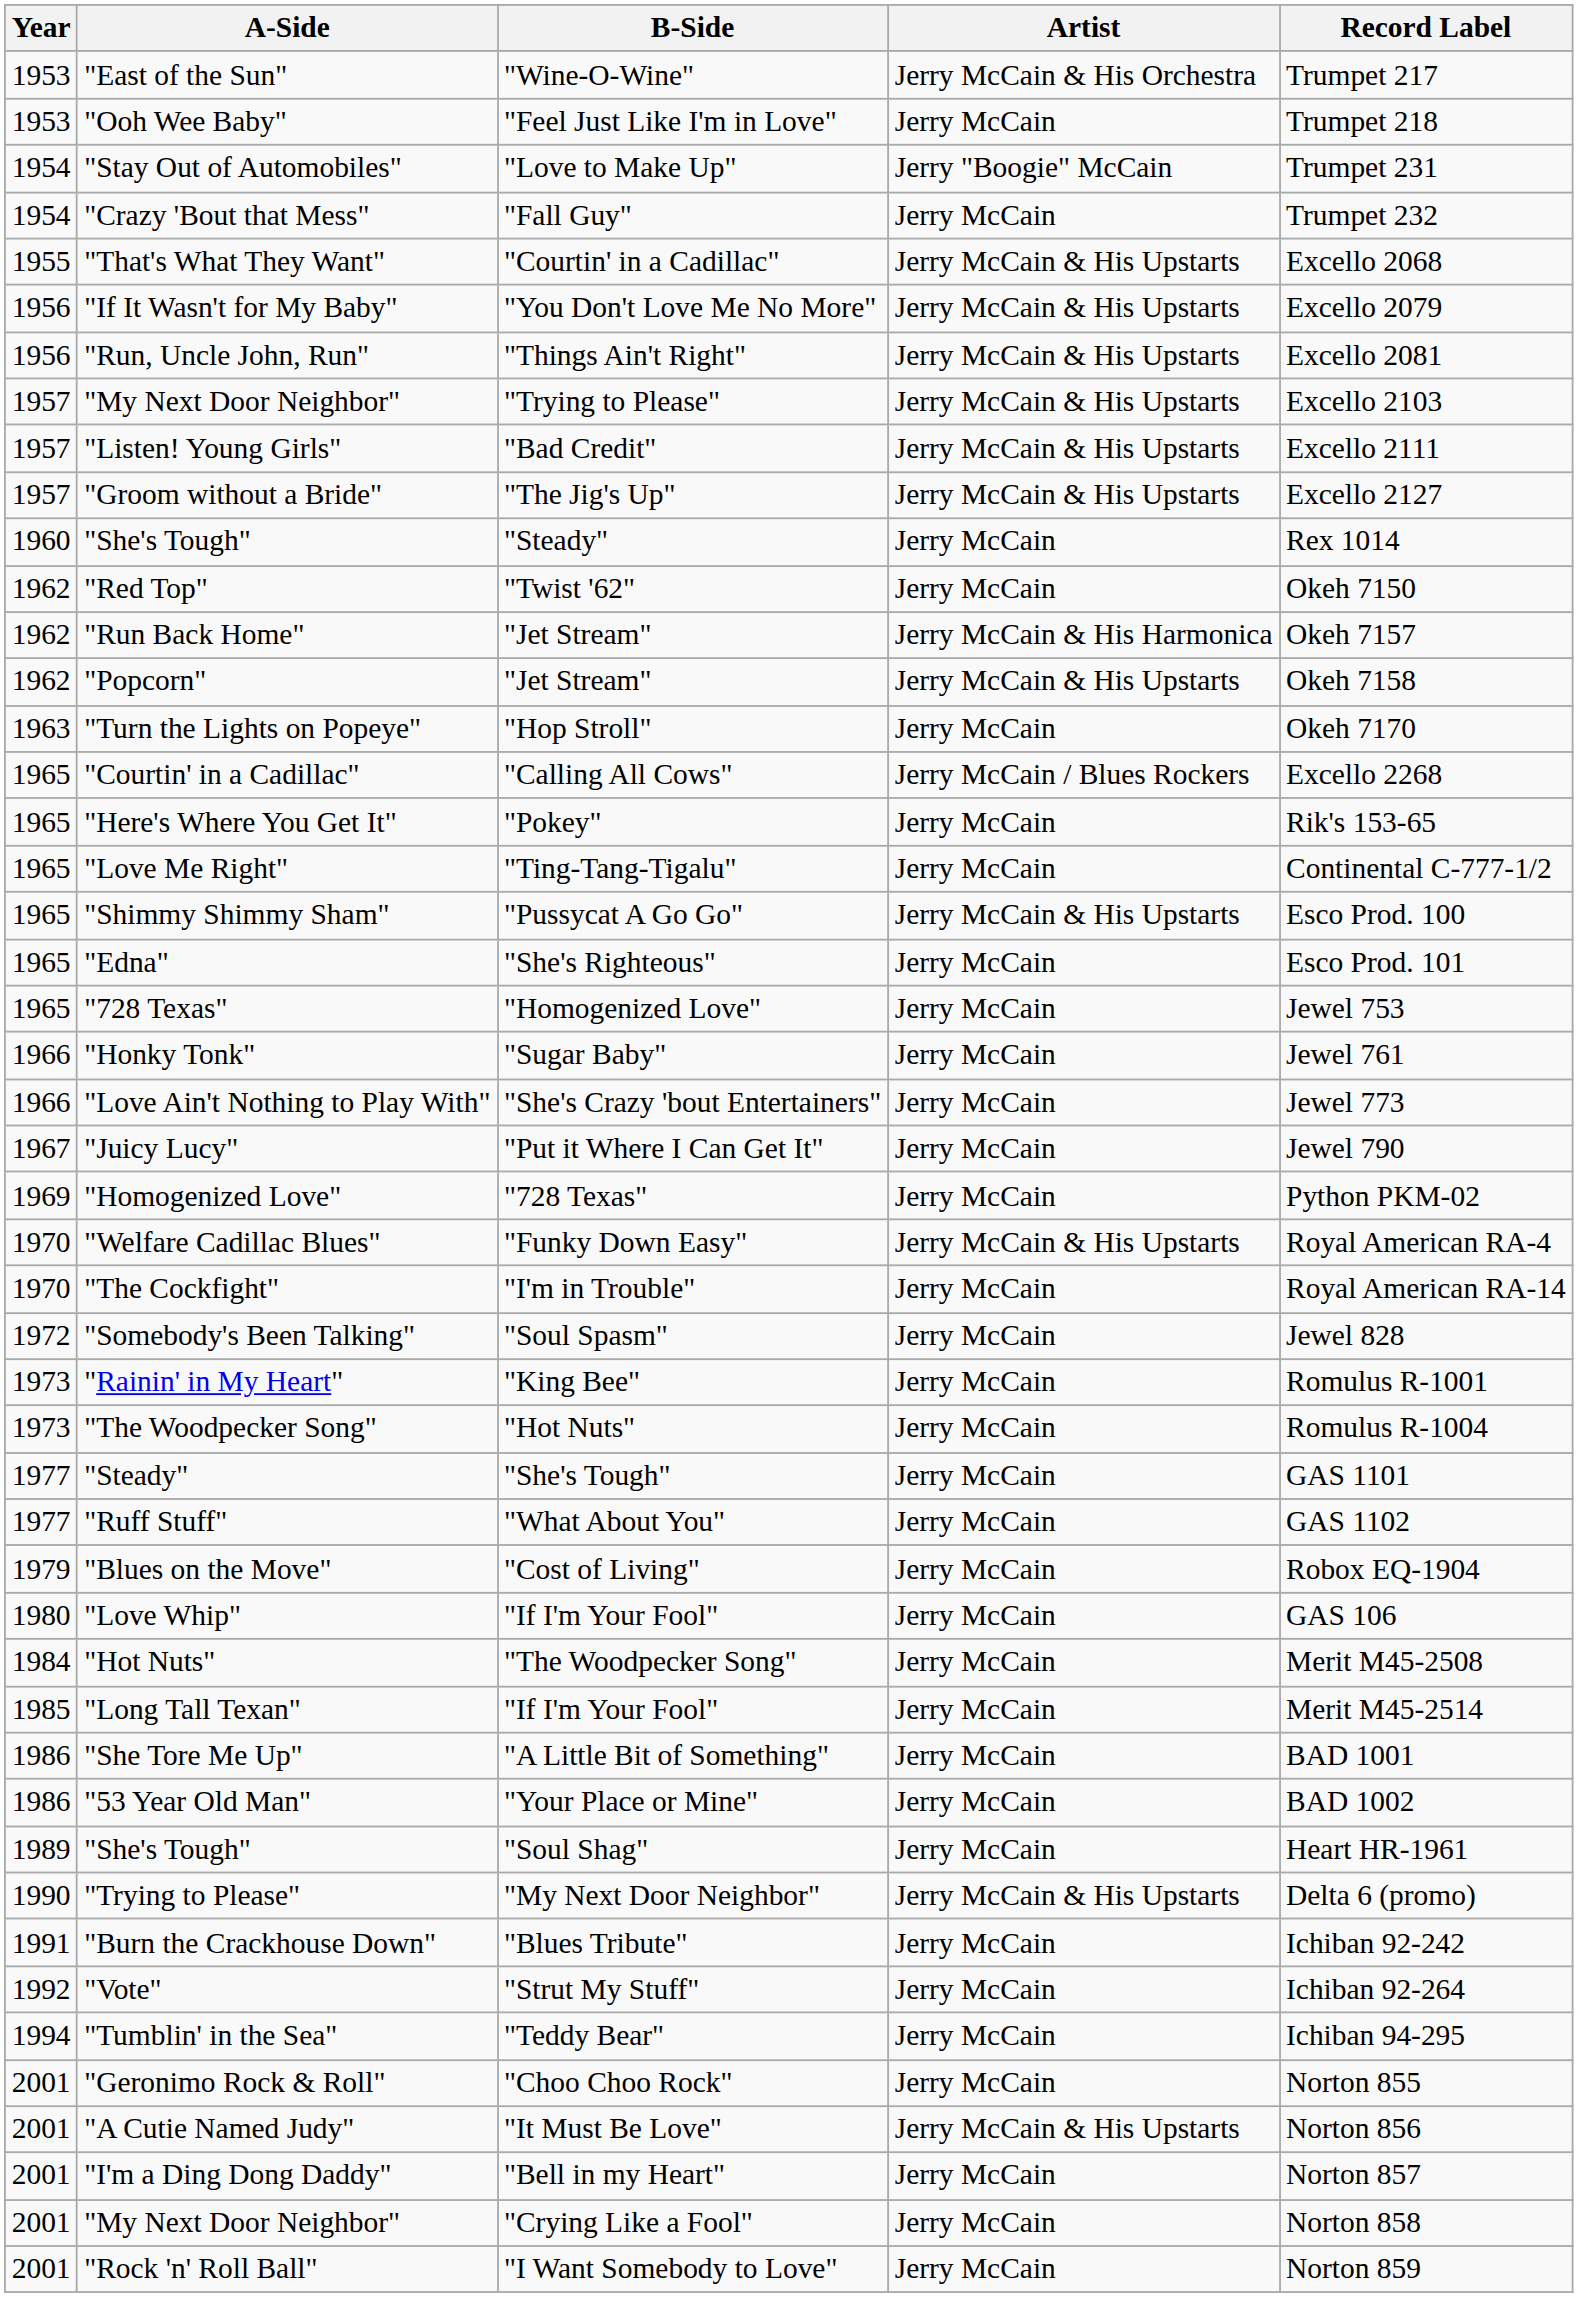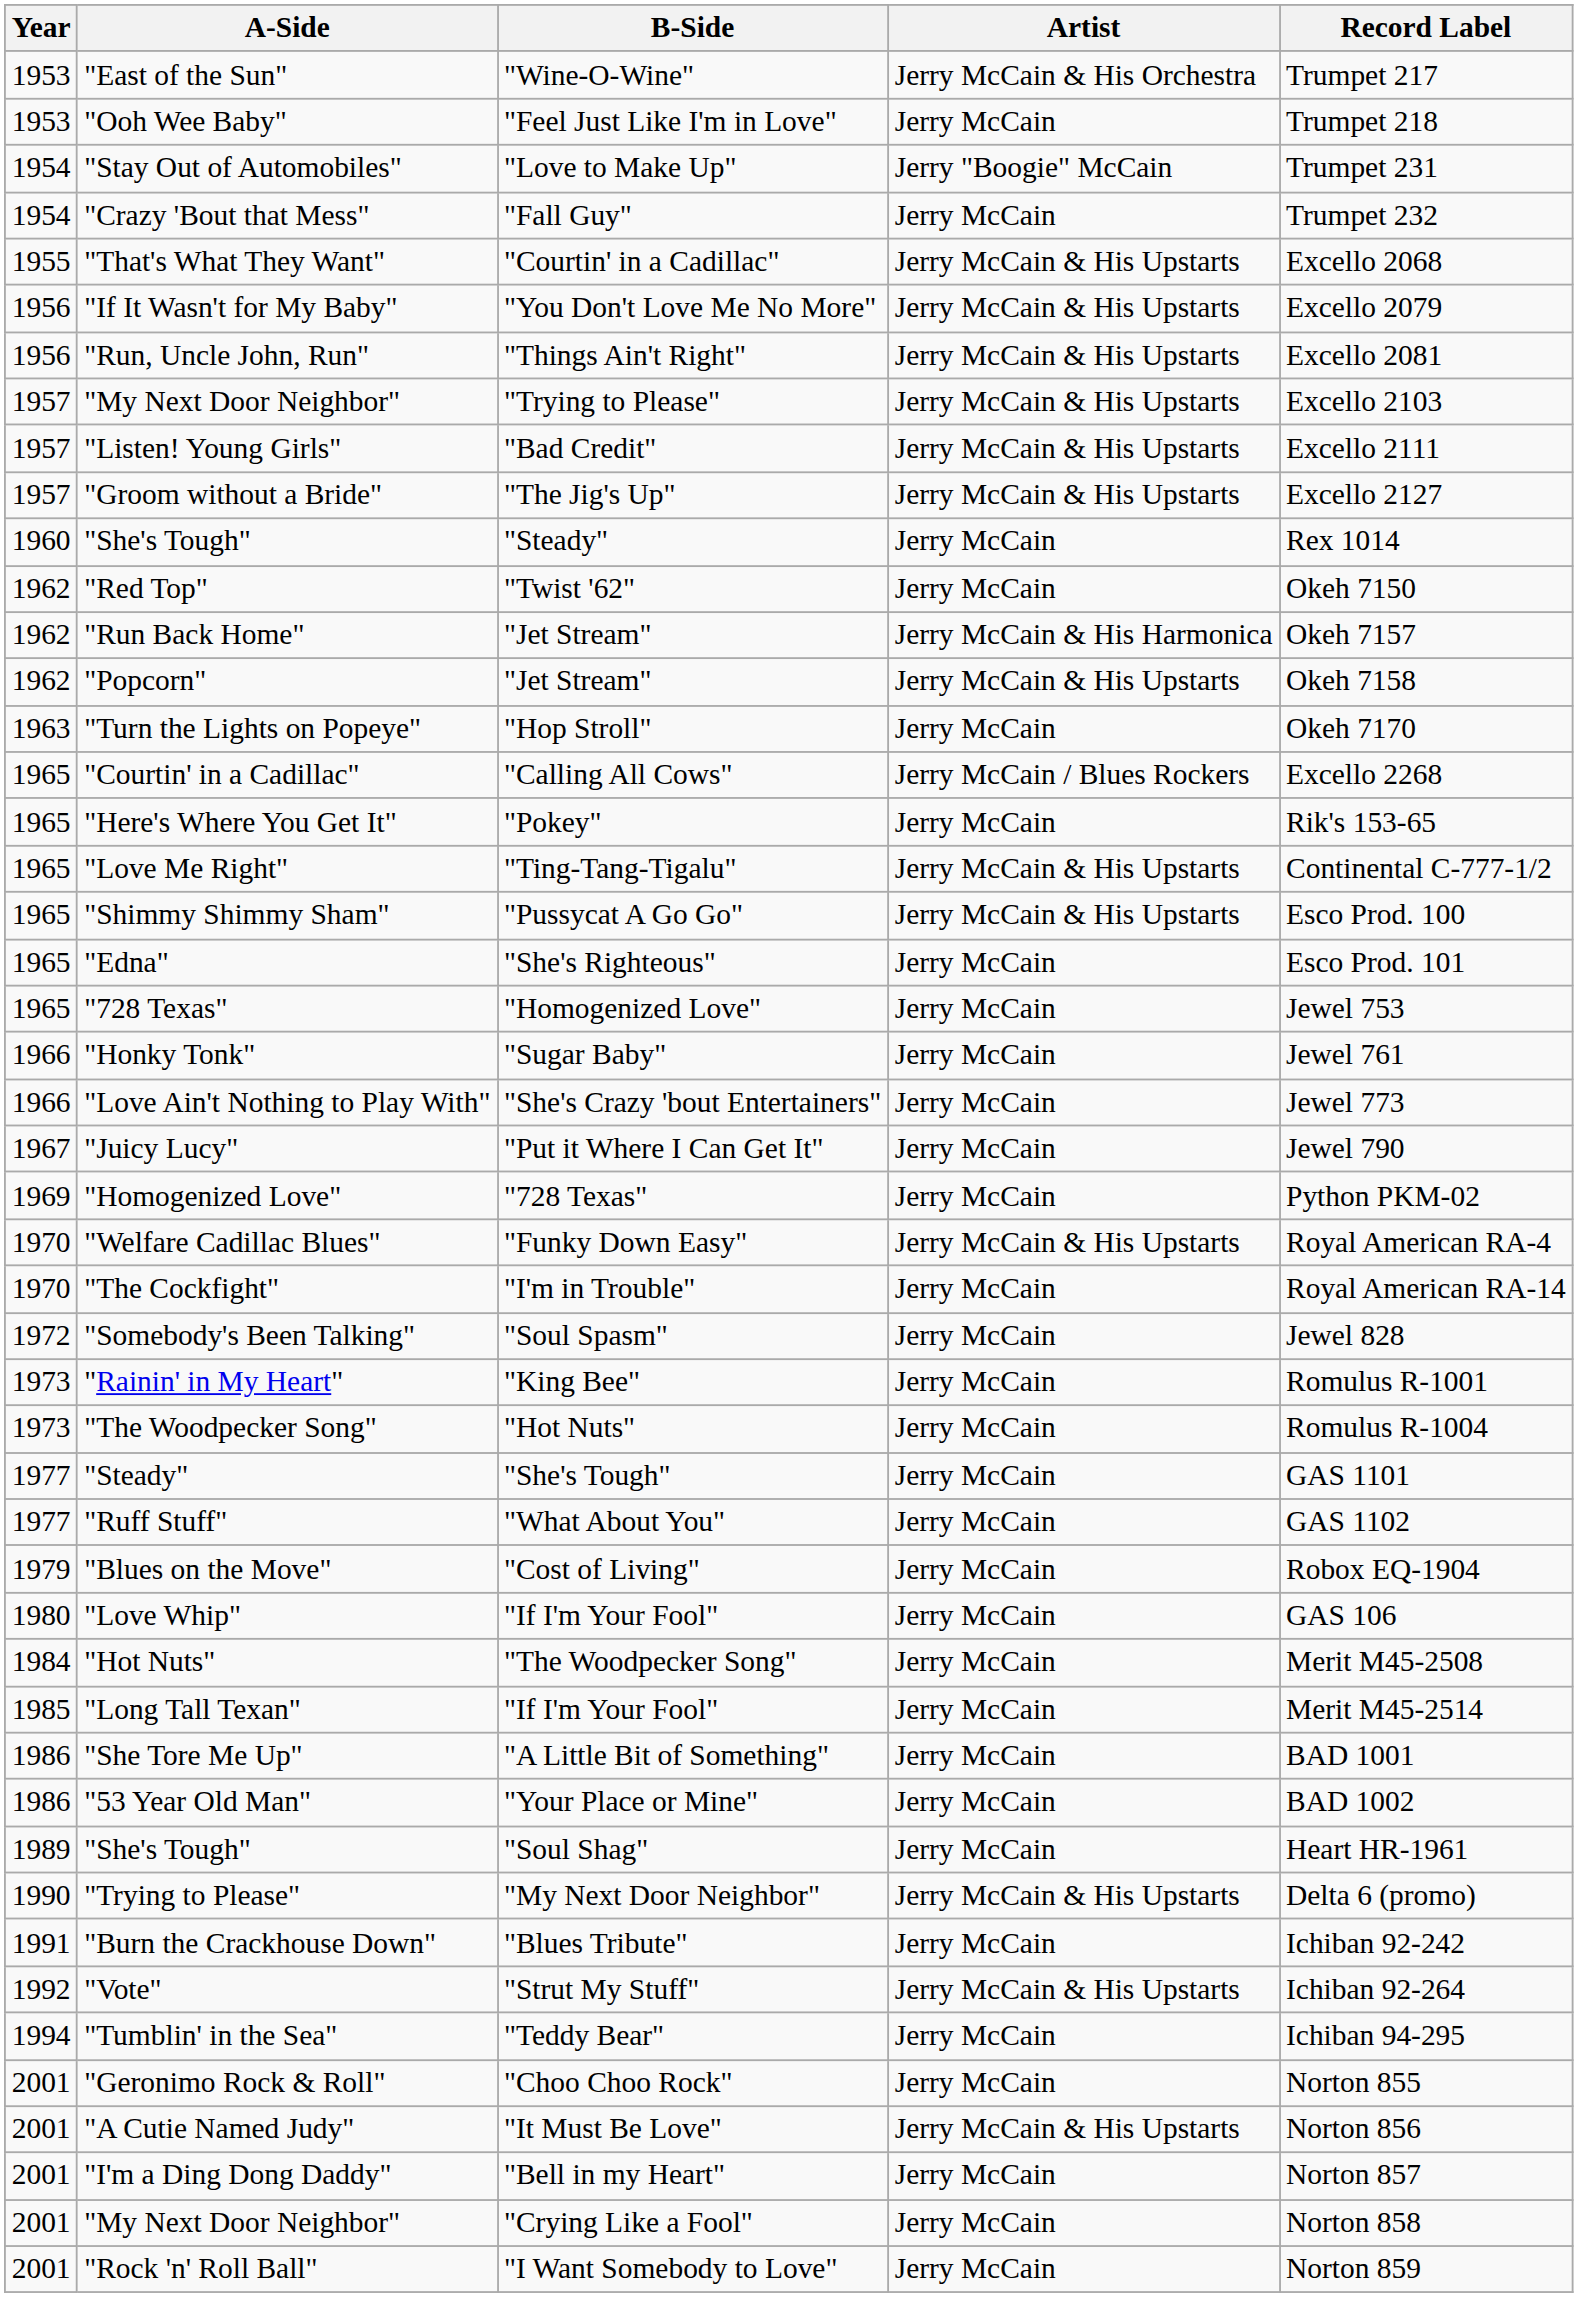 <table class="wikitable">
 <tr>
 <th>Year</th>
 <th>A-Side</th>
 <th>B-Side</th>
 <th>Artist</th>
 <th>Record Label</th>
 </tr>
 <tr>
 <td>1953</td>
 <td>"East of the Sun"</td>
 <td>"Wine-O-Wine"</td>
 <td>Jerry McCain & His Orchestra</td>
 <td>Trumpet 217</td>
 </tr>
 <tr>
 <td>1953</td>
 <td>"Ooh Wee Baby"</td>
 <td>"Feel Just Like I'm in Love"</td>
 <td>Jerry McCain</td>
 <td>Trumpet 218</td>
 </tr>
 <tr>
 <td>1954</td>
 <td>"Stay Out of Automobiles"</td>
 <td>"Love to Make Up"</td>
 <td>Jerry "Boogie" McCain</td>
 <td>Trumpet 231</td>
 </tr>
 <tr>
 <td>1954</td>
 <td>"Crazy 'Bout that Mess"</td>
 <td>"Fall Guy"</td>
 <td>Jerry McCain</td>
 <td>Trumpet 232</td>
 </tr>
 <tr>
 <td>1955</td>
 <td>"That's What They Want"</td>
 <td>"Courtin' in a Cadillac"</td>
 <td>Jerry McCain & His Upstarts</td>
 <td>Excello 2068</td>
 </tr>
 <tr>
 <td>1956</td>
 <td>"If It Wasn't for My Baby"</td>
 <td>"You Don't Love Me No More"</td>
 <td>Jerry McCain & His Upstarts</td>
 <td>Excello 2079</td>
 </tr>
 <tr>
 <td>1956</td>
 <td>"Run, Uncle John, Run"</td>
 <td>"Things Ain't Right"</td>
 <td>Jerry McCain & His Upstarts</td>
 <td>Excello 2081</td>
 </tr>
 <tr>
 <td>1957</td>
 <td>"My Next Door Neighbor"</td>
 <td>"Trying to Please"</td>
 <td>Jerry McCain & His Upstarts</td>
 <td>Excello 2103</td>
 </tr>
 <tr>
 <td>1957</td>
 <td>"Listen! Young Girls"</td>
 <td>"Bad Credit"</td>
 <td>Jerry McCain & His Upstarts</td>
 <td>Excello 2111</td>
 </tr>
 <tr>
 <td>1957</td>
 <td>"Groom without a Bride"</td>
 <td>"The Jig's Up"</td>
 <td>Jerry McCain & His Upstarts</td>
 <td>Excello 2127</td>
 </tr>
 <tr>
 <td>1960</td>
 <td>"She's Tough"</td>
 <td>"Steady"</td>
 <td>Jerry McCain</td>
 <td>Rex 1014</td>
 </tr>
 <tr>
 <td>1962</td>
 <td>"Red Top"</td>
 <td>"Twist '62"</td>
 <td>Jerry McCain</td>
 <td>Okeh 7150</td>
 </tr>
 <tr>
 <td>1962</td>
 <td>"Run Back Home"</td>
 <td>"Jet Stream"</td>
 <td>Jerry McCain & His Harmonica</td>
 <td>Okeh 7157</td>
 </tr>
 <tr>
 <td>1962</td>
 <td>"Popcorn"</td>
 <td>"Jet Stream"</td>
 <td>Jerry McCain & His Upstarts</td>
 <td>Okeh 7158</td>
 </tr>
 <tr>
 <td>1963</td>
 <td>"Turn the Lights on Popeye"</td>
 <td>"Hop Stroll"</td>
 <td>Jerry McCain</td>
 <td>Okeh 7170</td>
 </tr>
 <tr>
 <td>1965</td>
 <td>"Courtin' in a Cadillac"</td>
 <td>"Calling All Cows"</td>
 <td>Jerry McCain / Blues Rockers</td>
 <td>Excello 2268</td>
 </tr>
 <tr>
 <td>1965</td>
 <td>"Here's Where You Get It"</td>
 <td>"Pokey"</td>
 <td>Jerry McCain</td>
 <td>Rik's 153-65</td>
 </tr>
 <tr>
 <td>1965</td>
 <td>"Love Me Right"</td>
 <td>"Ting-Tang-Tigalu"</td>
-<td>Jerry McCain</td>
+<td>Jerry McCain & His Upstarts</td>
 <td>Continental C-777-1/2</td>
 </tr>
 <tr>
 <td>1965</td>
 <td>"Shimmy Shimmy Sham"</td>
 <td>"Pussycat A Go Go"</td>
 <td>Jerry McCain & His Upstarts</td>
 <td>Esco Prod. 100</td>
 </tr>
 <tr>
 <td>1965</td>
 <td>"Edna"</td>
 <td>"She's Righteous"</td>
 <td>Jerry McCain</td>
 <td>Esco Prod. 101</td>
 </tr>
 <tr>
 <td>1965</td>
 <td>"728 Texas"</td>
 <td>"Homogenized Love"</td>
 <td>Jerry McCain</td>
 <td>Jewel 753</td>
 </tr>
 <tr>
 <td>1966</td>
 <td>"Honky Tonk"</td>
 <td>"Sugar Baby"</td>
 <td>Jerry McCain</td>
 <td>Jewel 761</td>
 </tr>
 <tr>
 <td>1966</td>
 <td>"Love Ain't Nothing to Play With"</td>
 <td>"She's Crazy 'bout Entertainers"</td>
 <td>Jerry McCain</td>
 <td>Jewel 773</td>
 </tr>
 <tr>
 <td>1967</td>
 <td>"Juicy Lucy"</td>
 <td>"Put it Where I Can Get It"</td>
 <td>Jerry McCain</td>
 <td>Jewel 790</td>
 </tr>
 <tr>
 <td>1969</td>
 <td>"Homogenized Love"</td>
 <td>"728 Texas"</td>
 <td>Jerry McCain</td>
 <td>Python PKM-02</td>
 </tr>
 <tr>
 <td>1970</td>
 <td>"Welfare Cadillac Blues"</td>
 <td>"Funky Down Easy"</td>
 <td>Jerry McCain & His Upstarts</td>
 <td>Royal American RA-4</td>
 </tr>
 <tr>
 <td>1970</td>
 <td>"The Cockfight"</td>
 <td>"I'm in Trouble"</td>
 <td>Jerry McCain</td>
 <td>Royal American RA-14</td>
 </tr>
 <tr>
 <td>1972</td>
 <td>"Somebody's Been Talking"</td>
 <td>"Soul Spasm"</td>
 <td>Jerry McCain</td>
 <td>Jewel 828</td>
 </tr>
 <tr>
 <td>1973</td>
 <td>"<a href='#'>Rainin' in My Heart</a>"</td>
 <td>"King Bee"</td>
 <td>Jerry McCain</td>
 <td>Romulus R-1001</td>
 </tr>
 <tr>
 <td>1973</td>
 <td>"The Woodpecker Song"</td>
 <td>"Hot Nuts"</td>
 <td>Jerry McCain</td>
 <td>Romulus R-1004</td>
 </tr>
 <tr>
 <td>1977</td>
 <td>"Steady"</td>
 <td>"She's Tough"</td>
 <td>Jerry McCain</td>
 <td>GAS 1101</td>
 </tr>
 <tr>
 <td>1977</td>
 <td>"Ruff Stuff"</td>
 <td>"What About You"</td>
 <td>Jerry McCain</td>
 <td>GAS 1102</td>
 </tr>
 <tr>
 <td>1979</td>
 <td>"Blues on the Move"</td>
 <td>"Cost of Living"</td>
 <td>Jerry McCain</td>
 <td>Robox EQ-1904</td>
 </tr>
 <tr>
 <td>1980</td>
 <td>"Love Whip"</td>
 <td>"If I'm Your Fool"</td>
 <td>Jerry McCain</td>
 <td>GAS 106</td>
 </tr>
 <tr>
 <td>1984</td>
 <td>"Hot Nuts"</td>
 <td>"The Woodpecker Song"</td>
 <td>Jerry McCain</td>
 <td>Merit M45-2508</td>
 </tr>
 <tr>
 <td>1985</td>
 <td>"Long Tall Texan"</td>
 <td>"If I'm Your Fool"</td>
 <td>Jerry McCain</td>
 <td>Merit M45-2514</td>
 </tr>
 <tr>
 <td>1986</td>
 <td>"She Tore Me Up"</td>
 <td>"A Little Bit of Something"</td>
 <td>Jerry McCain</td>
 <td>BAD 1001</td>
 </tr>
 <tr>
 <td>1986</td>
 <td>"53 Year Old Man"</td>
 <td>"Your Place or Mine"</td>
 <td>Jerry McCain</td>
 <td>BAD 1002</td>
 </tr>
 <tr>
 <td>1989</td>
 <td>"She's Tough"</td>
 <td>"Soul Shag"</td>
 <td>Jerry McCain</td>
 <td>Heart HR-1961</td>
 </tr>
 <tr>
 <td>1990</td>
 <td>"Trying to Please"</td>
 <td>"My Next Door Neighbor"</td>
 <td>Jerry McCain & His Upstarts</td>
 <td>Delta 6 (promo)</td>
 </tr>
 <tr>
 <td>1991</td>
 <td>"Burn the Crackhouse Down"</td>
 <td>"Blues Tribute"</td>
 <td>Jerry McCain</td>
 <td>Ichiban 92-242</td>
 </tr>
 <tr>
 <td>1992</td>
 <td>"Vote"</td>
 <td>"Strut My Stuff"</td>
-<td>Jerry McCain</td>
+<td>Jerry McCain & His Upstarts</td>
 <td>Ichiban 92-264</td>
 </tr>
 <tr>
 <td>1994</td>
 <td>"Tumblin' in the Sea"</td>
 <td>"Teddy Bear"</td>
 <td>Jerry McCain</td>
 <td>Ichiban 94-295</td>
 </tr>
 <tr>
 <td>2001</td>
 <td>"Geronimo Rock & Roll"</td>
 <td>"Choo Choo Rock"</td>
 <td>Jerry McCain</td>
 <td>Norton 855</td>
 </tr>
 <tr>
 <td>2001</td>
 <td>"A Cutie Named Judy"</td>
 <td>"It Must Be Love"</td>
 <td>Jerry McCain & His Upstarts</td>
 <td>Norton 856</td>
 </tr>
 <tr>
 <td>2001</td>
 <td>"I'm a Ding Dong Daddy"</td>
 <td>"Bell in my Heart"</td>
 <td>Jerry McCain</td>
 <td>Norton 857</td>
 </tr>
 <tr>
 <td>2001</td>
 <td>"My Next Door Neighbor"</td>
 <td>"Crying Like a Fool"</td>
 <td>Jerry McCain</td>
 <td>Norton 858</td>
 </tr>
 <tr>
 <td>2001</td>
 <td>"Rock 'n' Roll Ball"</td>
 <td>"I Want Somebody to Love"</td>
 <td>Jerry McCain</td>
 <td>Norton 859</td>
 </tr>
 </table>
